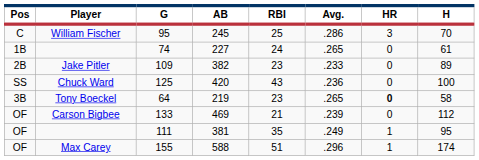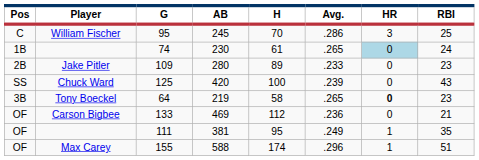 <table class="wikitable sortable">
 <tr>
 <th style="background:#FFFFFF; border-top:#023465 5px solid; border-bottom:#ba313c 5px solid;" width="5%">Pos</th>
 <th style="background:#FFFFFF; border-top:#023465 5px solid; border-bottom:#ba313c 5px solid;" width="16%">Player</th>
 <th style="background:#FFFFFF; border-top:#023465 5px solid; border-bottom:#ba313c 5px solid;" width="9%">G</th>
 <th style="background:#FFFFFF; border-top:#023465 5px solid; border-bottom:#ba313c 5px solid;" width="9%">AB</th>
-<th style="background:#FFFFFF; border-top:#023465 5px solid; border-bottom:#ba313c 5px solid;" width="9%">RBI</th>
+<th style="background:#FFFFFF; border-top:#023465 5px solid; border-bottom:#ba313c 5px solid;" width="9%">H</th>
 <th style="background:#FFFFFF; border-top:#023465 5px solid; border-bottom:#ba313c 5px solid;" width="9%">Avg.</th>
 <th style="background:#FFFFFF; border-top:#023465 5px solid; border-bottom:#ba313c 5px solid;" width="9%">HR</th>
-<th style="background:#FFFFFF; border-top:#023465 5px solid; border-bottom:#ba313c 5px solid;" width="9%">H</th>
+<th style="background:#FFFFFF; border-top:#023465 5px solid; border-bottom:#ba313c 5px solid;" width="9%">RBI</th>
 </tr>
 <tr align="center">
 <td>C</td>
 <td><a href='#'>William Fischer</a></td>
 <td>95</td>
 <td>245</td>
-<td>25</td>
+<td>70</td>
 <td>.286</td>
 <td>3</td>
-<td>70</td>
+<td>25</td>
 </tr>
 <tr align="center">
 <td>1B</td>
 <td></td>
 <td>74</td>
-<td>227</td>
+<td>230</td>
+<td>61</td>
+<td>.265</td>
+<td style="background: lightblue;">0</td>
 <td>24</td>
-<td>.265</td>
-<td>0</td>
-<td>61</td>
 </tr>
 <tr align="center">
 <td>2B</td>
 <td><a href='#'>Jake Pitler</a></td>
 <td>109</td>
-<td>382</td>
-<td>23</td>
+<td>280</td>
+<td>89</td>
 <td>.233</td>
 <td>0</td>
-<td>89</td>
+<td>23</td>
 </tr>
 <tr align="center">
 <td>SS</td>
 <td><a href='#'>Chuck Ward</a></td>
 <td>125</td>
 <td>420</td>
+<td>100</td>
+<td>.239</td>
+<td>0</td>
 <td>43</td>
-<td>.236</td>
-<td>0</td>
-<td>100</td>
 </tr>
 <tr align="center">
 <td>3B</td>
 <td><a href='#'>Tony Boeckel</a></td>
 <td>64</td>
 <td>219</td>
-<td>23</td>
+<td>58</td>
 <td>.265</td>
 <td><strong>0</strong></td>
-<td>58</td>
+<td>23</td>
 </tr>
 <tr align="center">
 <td>OF</td>
 <td><a href='#'>Carson Bigbee</a></td>
 <td>133</td>
 <td>469</td>
+<td>112</td>
+<td>.236</td>
+<td>0</td>
 <td>21</td>
-<td>.239</td>
-<td>0</td>
-<td>112</td>
 </tr>
 <tr align="center">
 <td>OF</td>
 <td></td>
 <td>111</td>
 <td>381</td>
-<td>35</td>
+<td>95</td>
 <td>.249</td>
 <td>1</td>
-<td>95</td>
+<td>35</td>
 </tr>
 <tr align="center">
 <td>OF</td>
 <td><a href='#'>Max Carey</a></td>
 <td>155</td>
 <td>588</td>
-<td>51</td>
+<td>174</td>
 <td>.296</td>
 <td>1</td>
-<td>174</td>
+<td>51</td>
 </tr>
 </table>
